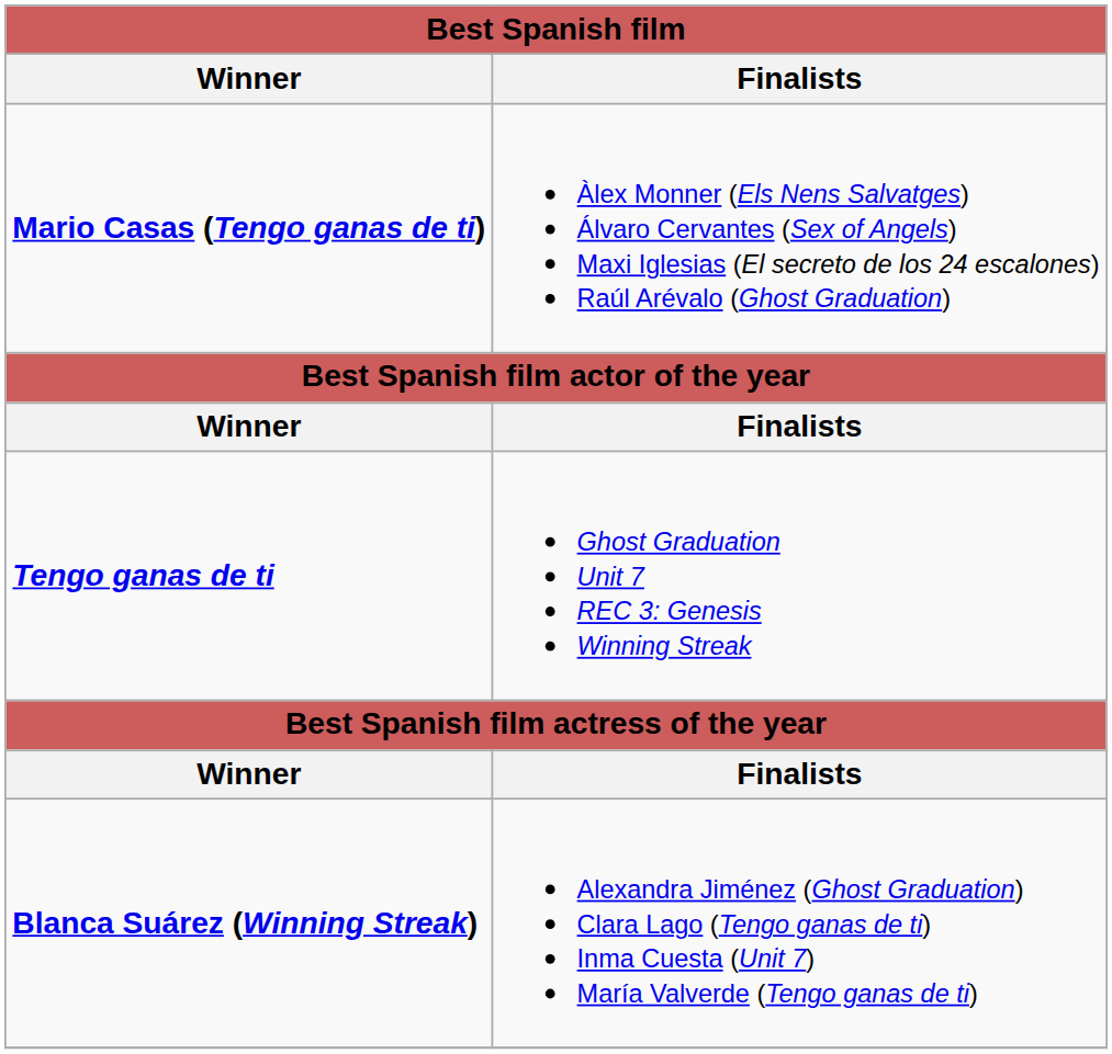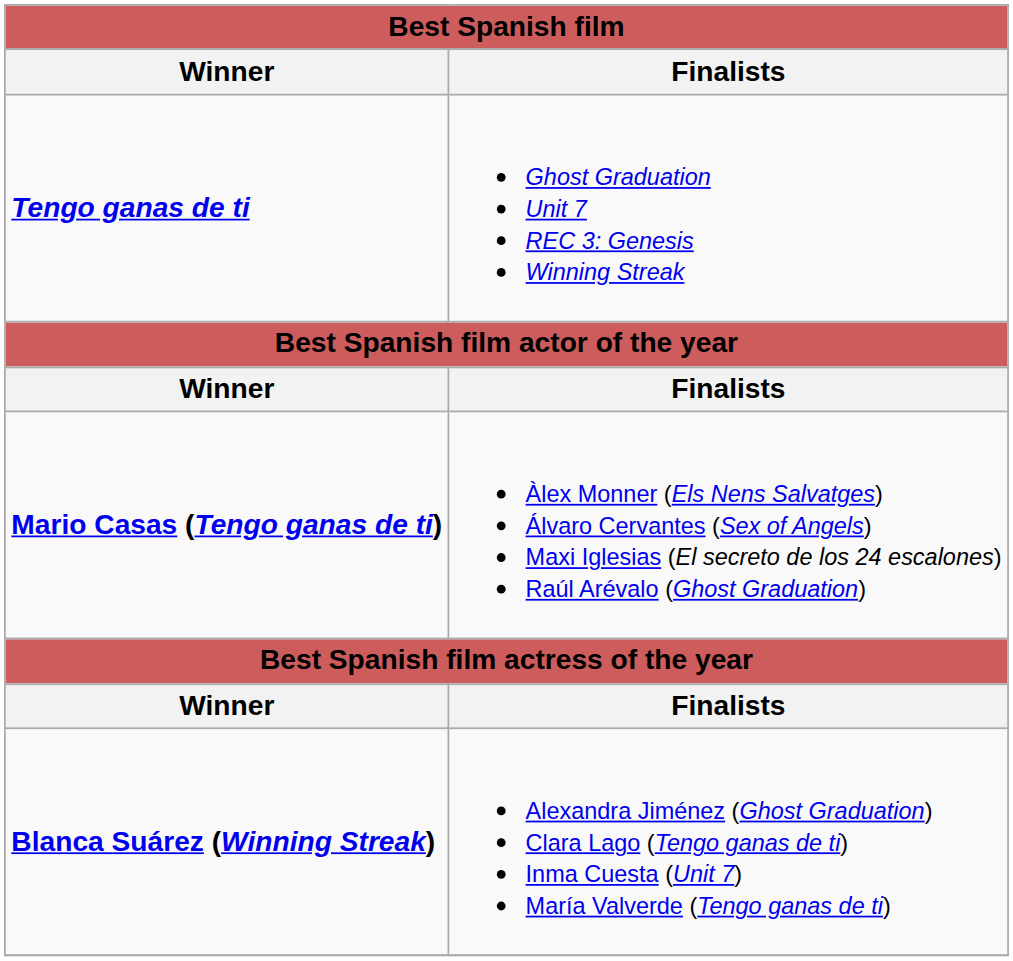 <table class="wikitable">
 <tr>
 <td colspan="2" bgcolor=IndianRed align=center><strong>Best Spanish film</strong></td>
 </tr>
 <tr>
 <th>Winner</th>
 <th>Finalists</th>
 </tr>
 <tr>
-<td><strong><a href='#'>Mario Casas</a> (<em><a href='#'>Tengo ganas de ti</a></em>)</strong></td>
-<td><br><ul><li><small><a href='#'>Àlex Monner</a> (<em><a href='#'>Els Nens Salvatges</a></em>)</small></li><li><small><a href='#'>Álvaro Cervantes</a> (<em><a href='#'>Sex of Angels</a></em>)</small></li><li><small><a href='#'>Maxi Iglesias</a> (<em>El secreto de los 24 escalones</em>)</small></li><li><small><a href='#'>Raúl Arévalo</a> (<em><a href='#'>Ghost Graduation</a></em>)</small></li></ul></td>
+<td><strong><em><a href='#'>Tengo ganas de ti</a></em></strong></td>
+<td><br><ul><li><small><em><a href='#'>Ghost Graduation</a></em></small></li><li><small><em><a href='#'>Unit 7</a></em></small></li><li><small><em><a href='#'>REC 3: Genesis</a></em></small></li><li><small><em><a href='#'>Winning Streak</a></em></small></li></ul></td>
 </tr>
 <tr>
 <td colspan="2" bgcolor=IndianRed align=center><strong>Best Spanish film actor of the year</strong></td>
 </tr>
 <tr>
 <th>Winner</th>
 <th>Finalists</th>
 </tr>
 <tr>
-<td><strong><em><a href='#'>Tengo ganas de ti</a></em></strong></td>
-<td><br><ul><li><small><em><a href='#'>Ghost Graduation</a></em></small></li><li><small><em><a href='#'>Unit 7</a></em></small></li><li><small><em><a href='#'>REC 3: Genesis</a></em></small></li><li><small><em><a href='#'>Winning Streak</a></em></small></li></ul></td>
+<td><strong><a href='#'>Mario Casas</a> (<em><a href='#'>Tengo ganas de ti</a></em>)</strong></td>
+<td><br><ul><li><small><a href='#'>Àlex Monner</a> (<em><a href='#'>Els Nens Salvatges</a></em>)</small></li><li><small><a href='#'>Álvaro Cervantes</a> (<em><a href='#'>Sex of Angels</a></em>)</small></li><li><small><a href='#'>Maxi Iglesias</a> (<em>El secreto de los 24 escalones</em>)</small></li><li><small><a href='#'>Raúl Arévalo</a> (<em><a href='#'>Ghost Graduation</a></em>)</small></li></ul></td>
 </tr>
 <tr>
 <td colspan="2" bgcolor=IndianRed align=center><strong>Best Spanish film actress of the year</strong></td>
 </tr>
 <tr>
 <th>Winner</th>
 <th>Finalists</th>
 </tr>
 <tr>
 <td><strong><a href='#'>Blanca Suárez</a> (<em><a href='#'>Winning Streak</a></em>)</strong></td>
 <td><br><ul><li><small><a href='#'>Alexandra Jiménez</a> (<em><a href='#'>Ghost Graduation</a></em>)</small></li><li><small><a href='#'>Clara Lago</a> (<em><a href='#'>Tengo ganas de ti</a></em>)</small></li><li><small><a href='#'>Inma Cuesta</a> (<em><a href='#'>Unit 7</a></em>)</small></li><li><small><a href='#'>María Valverde</a> (<em><a href='#'>Tengo ganas de ti</a></em>)</small></li></ul></td>
 </tr>
 <tr>
 </tr>
 </table>
